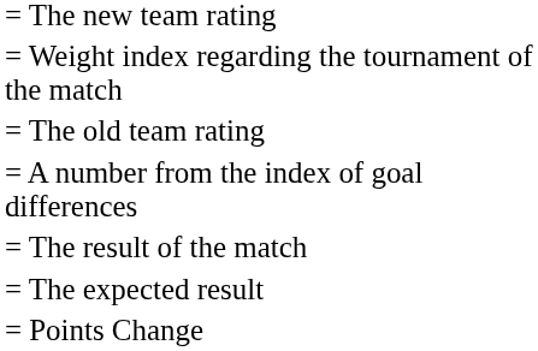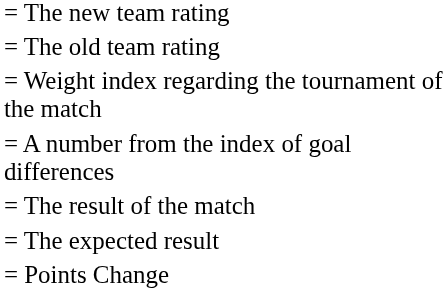 <table style="width:50%;">
 <tr>
 <td width=4%></td>
 </tr>
 <tr>
 <td><strong></strong></td>
 <td>= The new team rating<br></td>
 </tr>
 <tr>
 <td><strong></strong></td>
-<td>= Weight index regarding the tournament of the match<br></td>
+<td>= The old team rating<br></td>
 </tr>
 <tr>
 <td><strong></strong></td>
-<td>= The old team rating<br></td>
+<td>= Weight index regarding the tournament of the match<br></td>
 </tr>
 <tr>
 <td><strong></strong></td>
 <td>= A number from the index of goal differences<br></td>
 </tr>
 <tr>
 <td><strong></strong></td>
 <td>= The result of the match<br></td>
 </tr>
 <tr>
 <td><strong></strong></td>
 <td>= The expected result<br></td>
 </tr>
 <tr>
 <td><strong></strong></td>
 <td>= Points Change<br></td>
 </tr>
 </table>
